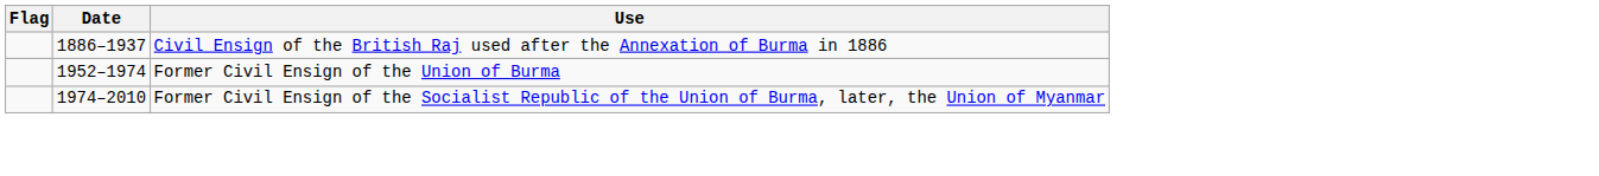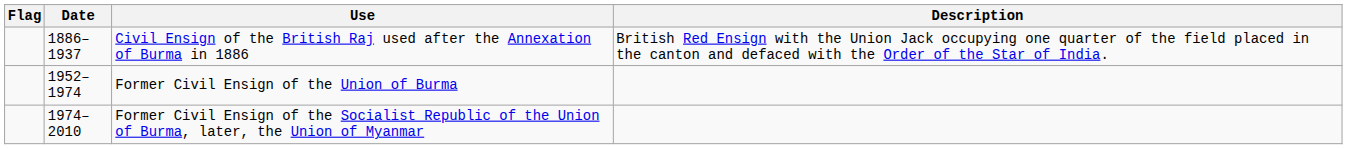 <table class="wikitable">
 <tr>
 <th>Flag</th>
 <th>Date</th>
 <th>Use</th>
+<th>Description</th>
 </tr>
 <tr>
 <td></td>
 <td>1886–1937</td>
 <td><a href='#'>Civil Ensign</a> of the <a href='#'>British Raj</a> used after the <a href='#'>Annexation of Burma</a> in 1886</td>
+<td>British <a href='#'>Red Ensign</a> with the Union Jack occupying one quarter of the field placed in the canton and defaced with the <a href='#'>Order of the Star of India</a>.</td>
 </tr>
 <tr>
 <td></td>
 <td>1952–1974</td>
 <td>Former Civil Ensign of the <a href='#'>Union of Burma</a></td>
+<td></td>
 </tr>
 <tr>
 <td></td>
 <td>1974–2010</td>
 <td>Former Civil Ensign of the <a href='#'>Socialist Republic of the Union of Burma</a>, later, the <a href='#'>Union of Myanmar</a></td>
+<td></td>
 </tr>
 </table>
